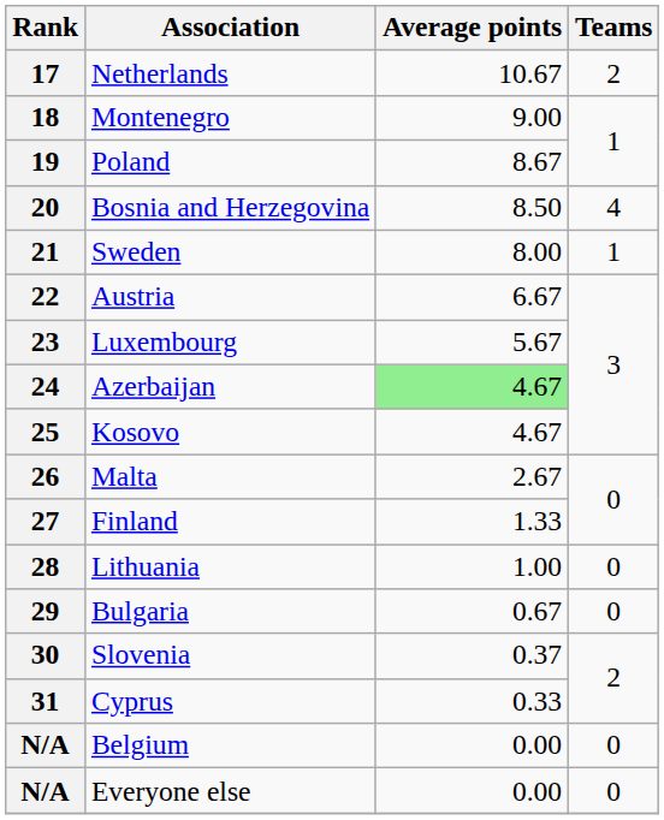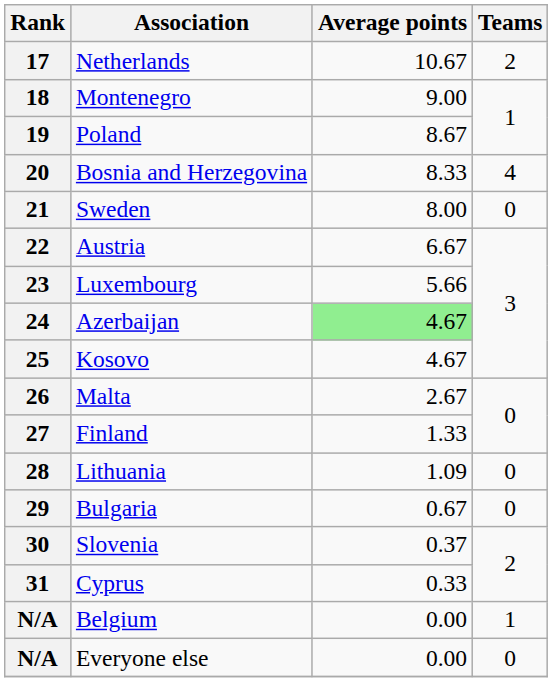 <table class="wikitable">
 <tr>
 <th>Rank</th>
 <th>Association</th>
 <th>Average points</th>
 <th>Teams</th>
 </tr>
 <tr>
 <th>17</th>
 <td> <a href='#'>Netherlands</a></td>
 <td align=right>10.67</td>
 <td align=center rowspan=1>2</td>
 </tr>
 <tr>
 <th>18</th>
 <td> <a href='#'>Montenegro</a></td>
 <td align=right>9.00</td>
 <td rowspan="2" align="center">1</td>
 </tr>
 <tr>
 <th>19</th>
 <td> <a href='#'>Poland</a></td>
 <td align=right>8.67</td>
 </tr>
 <tr>
 <th>20</th>
 <td> <a href='#'>Bosnia and Herzegovina</a></td>
-<td align=right>8.50</td>
+<td align=right>8.33</td>
 <td align=center rowspan=1>4</td>
 </tr>
 <tr>
 <th>21</th>
 <td> <a href='#'>Sweden</a></td>
 <td align="right">8.00</td>
-<td rowspan="1" align="center">1</td>
+<td rowspan="1" align="center">0</td>
 </tr>
 <tr>
 <th>22</th>
 <td> <a href='#'>Austria</a></td>
 <td align="right">6.67</td>
 <td rowspan="4" align="center">3</td>
 </tr>
 <tr>
 <th>23</th>
 <td> <a href='#'>Luxembourg</a></td>
-<td align="right">5.67</td>
+<td align="right">5.66</td>
 </tr>
 <tr>
 <th>24</th>
 <td> <a href='#'>Azerbaijan</a></td>
 <td align=right style="background: lightgreen;">4.67</td>
 </tr>
 <tr>
 <th>25</th>
 <td> <a href='#'>Kosovo</a></td>
 <td align=right>4.67</td>
 </tr>
 <tr>
 <th>26</th>
 <td> <a href='#'>Malta</a></td>
 <td align=right>2.67</td>
 <td align=center rowspan=2>0</td>
 </tr>
 <tr>
 <th>27</th>
 <td> <a href='#'>Finland</a></td>
 <td align="right">1.33</td>
 </tr>
 <tr>
 <th>28</th>
 <td> <a href='#'>Lithuania</a></td>
-<td align="right">1.00</td>
+<td align="right">1.09</td>
 <td align=center rowspan=1>0</td>
 </tr>
 <tr>
 <th>29</th>
 <td> <a href='#'>Bulgaria</a></td>
 <td align="right">0.67</td>
 <td align=center rowspan=1>0</td>
 </tr>
 <tr>
 <th>30</th>
 <td> <a href='#'>Slovenia</a></td>
 <td align="right">0.37</td>
 <td align=center rowspan=2>2</td>
 </tr>
 <tr>
 <th>31</th>
 <td> <a href='#'>Cyprus</a></td>
 <td align="right">0.33</td>
 </tr>
 <tr>
 <th>N/A</th>
 <td> <a href='#'>Belgium</a></td>
 <td align="right">0.00</td>
-<td align=center rowspan=1>0</td>
+<td align=center rowspan=1>1</td>
 </tr>
 <tr>
 <th>N/A</th>
 <td> Everyone else</td>
 <td align="right">0.00</td>
 <td align=center rowspan=1>0</td>
 </tr>
 <tr>
 </tr>
 </table>
